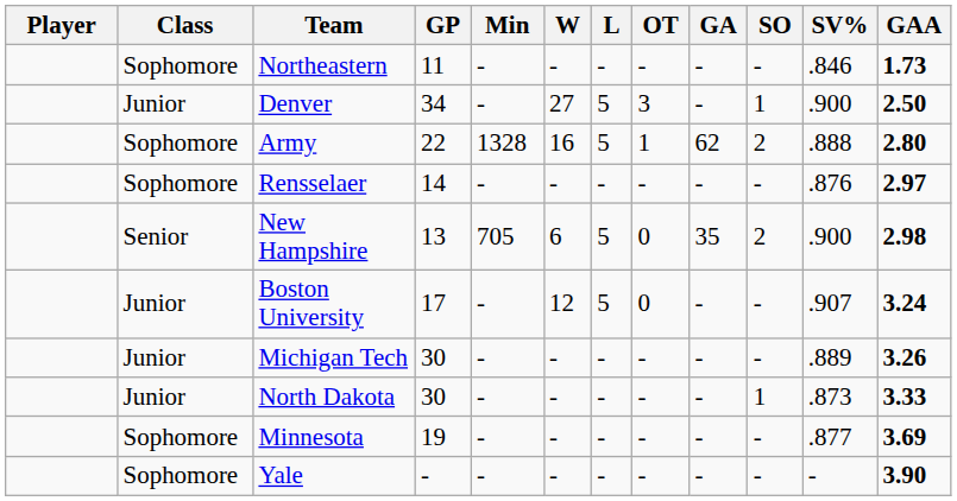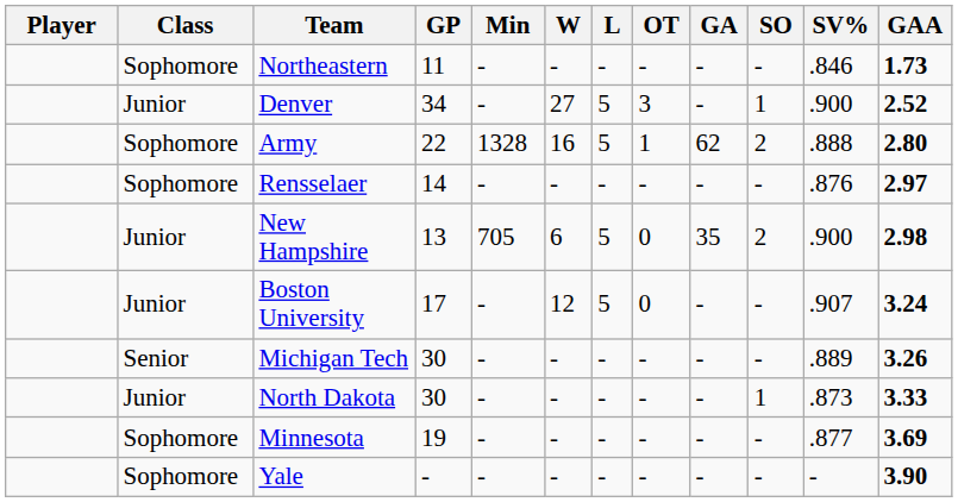 <table class="wikitable sortable">
 <tr>
 <th style="width: 11em;">Player</th>
 <th style="width: 7em;">Class</th>
 <th style="width: 11em;">Team</th>
 <th style="width: 4em;">GP</th>
 <th style="width: 5em;">Min</th>
 <th style="width: 4em;">W</th>
 <th style="width: 4em;">L</th>
 <th style="width: 4em;">OT</th>
 <th style="width: 4em;">GA</th>
 <th style="width: 4em;">SO</th>
 <th style="width: 4em;">SV%</th>
 <th style="width: 4em;">GAA</th>
 </tr>
 <tr>
 <td></td>
 <td>Sophomore</td>
 <td><a href='#'>Northeastern</a></td>
 <td>11</td>
 <td>-</td>
 <td>-</td>
 <td>-</td>
 <td>-</td>
 <td>-</td>
 <td>-</td>
 <td>.846</td>
 <td><strong>1.73</strong></td>
 </tr>
 <tr>
 <td></td>
 <td>Junior</td>
 <td><a href='#'>Denver</a></td>
 <td>34</td>
 <td>-</td>
 <td>27</td>
 <td>5</td>
 <td>3</td>
 <td>-</td>
 <td>1</td>
 <td>.900</td>
-<td><strong>2.50</strong></td>
+<td><strong>2.52</strong></td>
 </tr>
 <tr>
 <td></td>
 <td>Sophomore</td>
 <td><a href='#'>Army</a></td>
 <td>22</td>
 <td>1328</td>
 <td>16</td>
 <td>5</td>
 <td>1</td>
 <td>62</td>
 <td>2</td>
 <td>.888</td>
 <td><strong>2.80</strong></td>
 </tr>
 <tr>
 <td></td>
 <td>Sophomore</td>
 <td><a href='#'>Rensselaer</a></td>
 <td>14</td>
 <td>-</td>
 <td>-</td>
 <td>-</td>
 <td>-</td>
 <td>-</td>
 <td>-</td>
 <td>.876</td>
 <td><strong>2.97</strong></td>
 </tr>
 <tr>
 <td></td>
-<td>Senior</td>
+<td>Junior</td>
 <td><a href='#'>New Hampshire</a></td>
 <td>13</td>
 <td>705</td>
 <td>6</td>
 <td>5</td>
 <td>0</td>
 <td>35</td>
 <td>2</td>
 <td>.900</td>
 <td><strong>2.98</strong></td>
 </tr>
 <tr>
 <td></td>
 <td>Junior</td>
 <td><a href='#'>Boston University</a></td>
 <td>17</td>
 <td>-</td>
 <td>12</td>
 <td>5</td>
 <td>0</td>
 <td>-</td>
 <td>-</td>
 <td>.907</td>
 <td><strong>3.24</strong></td>
 </tr>
 <tr>
 <td></td>
-<td>Junior</td>
+<td>Senior</td>
 <td><a href='#'>Michigan Tech</a></td>
 <td>30</td>
 <td>-</td>
 <td>-</td>
 <td>-</td>
 <td>-</td>
 <td>-</td>
 <td>-</td>
 <td>.889</td>
 <td><strong>3.26</strong></td>
 </tr>
 <tr>
 <td></td>
 <td>Junior</td>
 <td><a href='#'>North Dakota</a></td>
 <td>30</td>
 <td>-</td>
 <td>-</td>
 <td>-</td>
 <td>-</td>
 <td>-</td>
 <td>1</td>
 <td>.873</td>
 <td><strong>3.33</strong></td>
 </tr>
 <tr>
 <td></td>
 <td>Sophomore</td>
 <td><a href='#'>Minnesota</a></td>
 <td>19</td>
 <td>-</td>
 <td>-</td>
 <td>-</td>
 <td>-</td>
 <td>-</td>
 <td>-</td>
 <td>.877</td>
 <td><strong>3.69</strong></td>
 </tr>
 <tr>
 <td></td>
 <td>Sophomore</td>
 <td><a href='#'>Yale</a></td>
 <td>-</td>
 <td>-</td>
 <td>-</td>
 <td>-</td>
 <td>-</td>
 <td>-</td>
 <td>-</td>
 <td>-</td>
 <td><strong>3.90</strong></td>
 </tr>
 </table>
